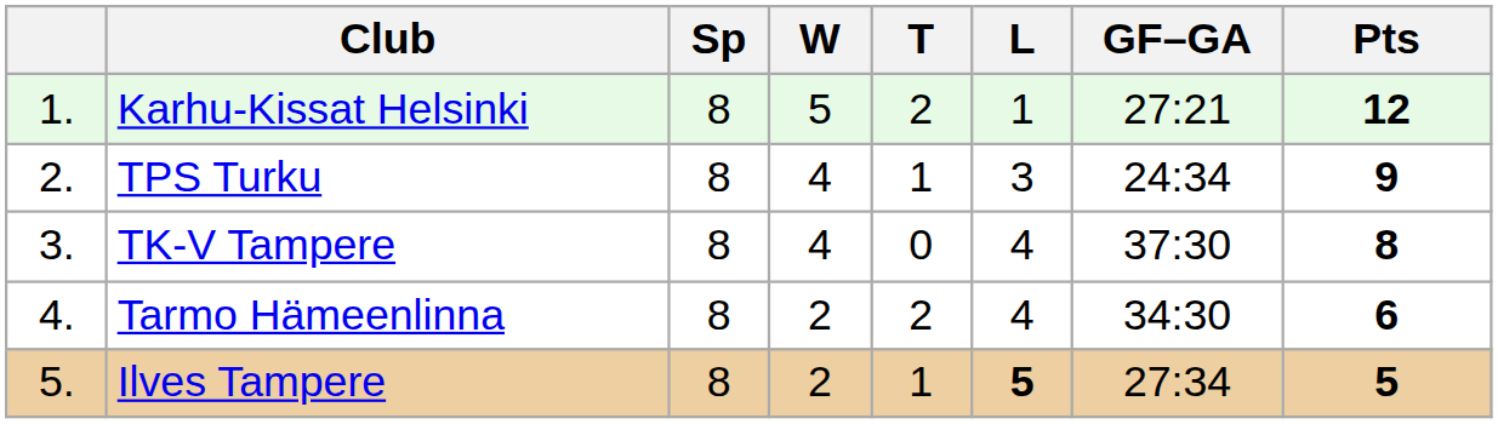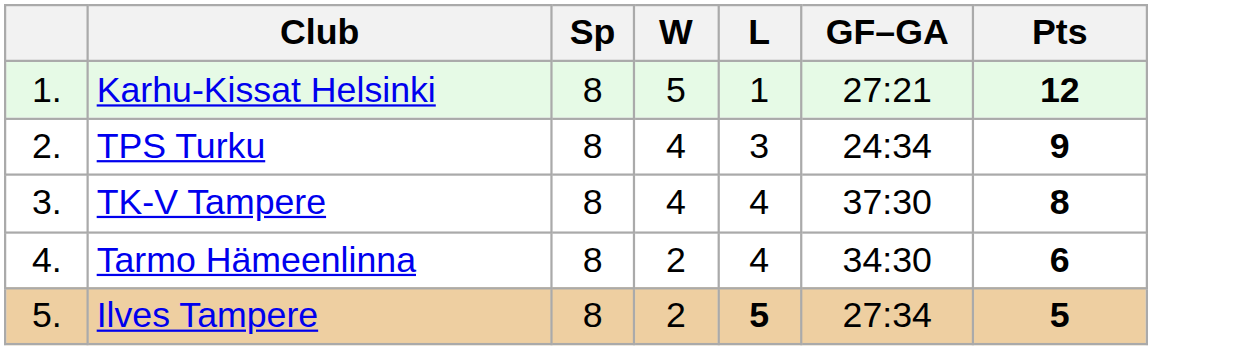 <table class="wikitable">
 <tr>
 <th width="30"></th>
 <th width="200">Club</th>
 <th width="30">Sp</th>
 <th width="30">W</th>
-<th width="30">T</th>
 <th width="30">L</th>
 <th width="70">GF–GA</th>
 <th width="70">Pts</th>
 </tr>
 <tr bgcolor="#e6fae6" align="center">
 <td>1.</td>
 <td align="left"><a href='#'>Karhu-Kissat Helsinki</a></td>
 <td>8</td>
 <td>5</td>
-<td>2</td>
 <td>1</td>
 <td>27:21</td>
 <td><strong>12</strong></td>
 </tr>
 <tr bgcolor="#FFFFFF" align="center">
 <td>2.</td>
 <td align="left"><a href='#'>TPS Turku</a></td>
 <td>8</td>
 <td>4</td>
-<td>1</td>
 <td>3</td>
 <td>24:34</td>
 <td><strong>9</strong></td>
 </tr>
 <tr bgcolor="#FFFFFF" align="center">
 <td>3.</td>
 <td align="left"><a href='#'>TK-V Tampere</a></td>
 <td>8</td>
 <td>4</td>
-<td>0</td>
 <td>4</td>
 <td>37:30</td>
 <td><strong>8</strong></td>
 </tr>
 <tr bgcolor="#FFFFFF" align="center">
 <td>4.</td>
 <td align="left"><a href='#'>Tarmo Hämeenlinna</a></td>
 <td>8</td>
-<td>2</td>
 <td>2</td>
 <td>4</td>
 <td>34:30</td>
 <td><strong>6</strong></td>
 </tr>
 <tr bgcolor="#EECFA1" align="center">
 <td>5.</td>
 <td align="left"><a href='#'>Ilves Tampere</a></td>
 <td>8</td>
 <td>2</td>
-<td>1</td>
 <td><strong>5</strong></td>
 <td>27:34</td>
 <td><strong>5</strong></td>
 </tr>
 </table>
